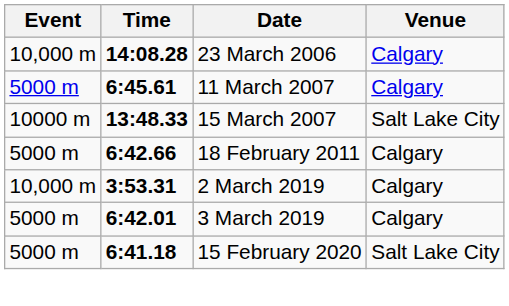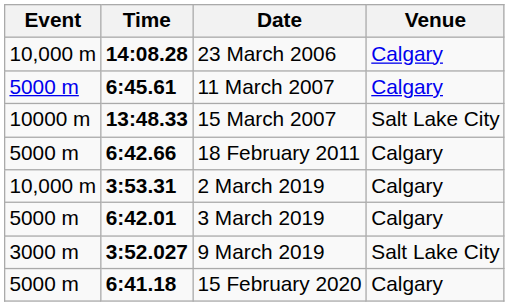 <table class='wikitable'>
 <tr>
 <th>Event</th>
 <th>Time</th>
 <th>Date</th>
 <th>Venue</th>
 </tr>
 <tr>
 <td>10,000 m</td>
 <td><strong>14:08.28</strong></td>
 <td>23 March 2006</td>
 <td align=left><a href='#'>Calgary</a></td>
 </tr>
 <tr>
 <td><a href='#'>5000 m</a></td>
 <td><strong>6:45.61</strong></td>
 <td>11 March 2007</td>
 <td align=left><a href='#'>Calgary</a></td>
 </tr>
 <tr>
 <td>10000 m</td>
 <td><strong>13:48.33</strong></td>
 <td>15 March 2007</td>
 <td align=left>Salt Lake City</td>
 </tr>
 <tr>
 <td>5000 m</td>
 <td><strong>6:42.66</strong></td>
 <td>18 February 2011</td>
 <td align=left>Calgary</td>
 </tr>
 <tr>
 <td>10,000 m</td>
 <td><strong>3:53.31</strong></td>
 <td>2 March 2019</td>
 <td align=left>Calgary</td>
 </tr>
 <tr>
 <td>5000 m</td>
 <td><strong>6:42.01</strong></td>
 <td>3 March 2019</td>
 <td align=left>Calgary</td>
 </tr>
 <tr>
+<td>3000 m</td>
+<td><strong>3:52.027</strong></td>
+<td>9 March 2019</td>
+<td align=left>Salt Lake City</td>
+</tr>
+<tr>
 <td>5000 m</td>
 <td><strong>6:41.18</strong></td>
 <td>15 February 2020</td>
-<td align=left>Salt Lake City</td>
+<td align=left>Calgary</td>
 </tr>
 </table>
